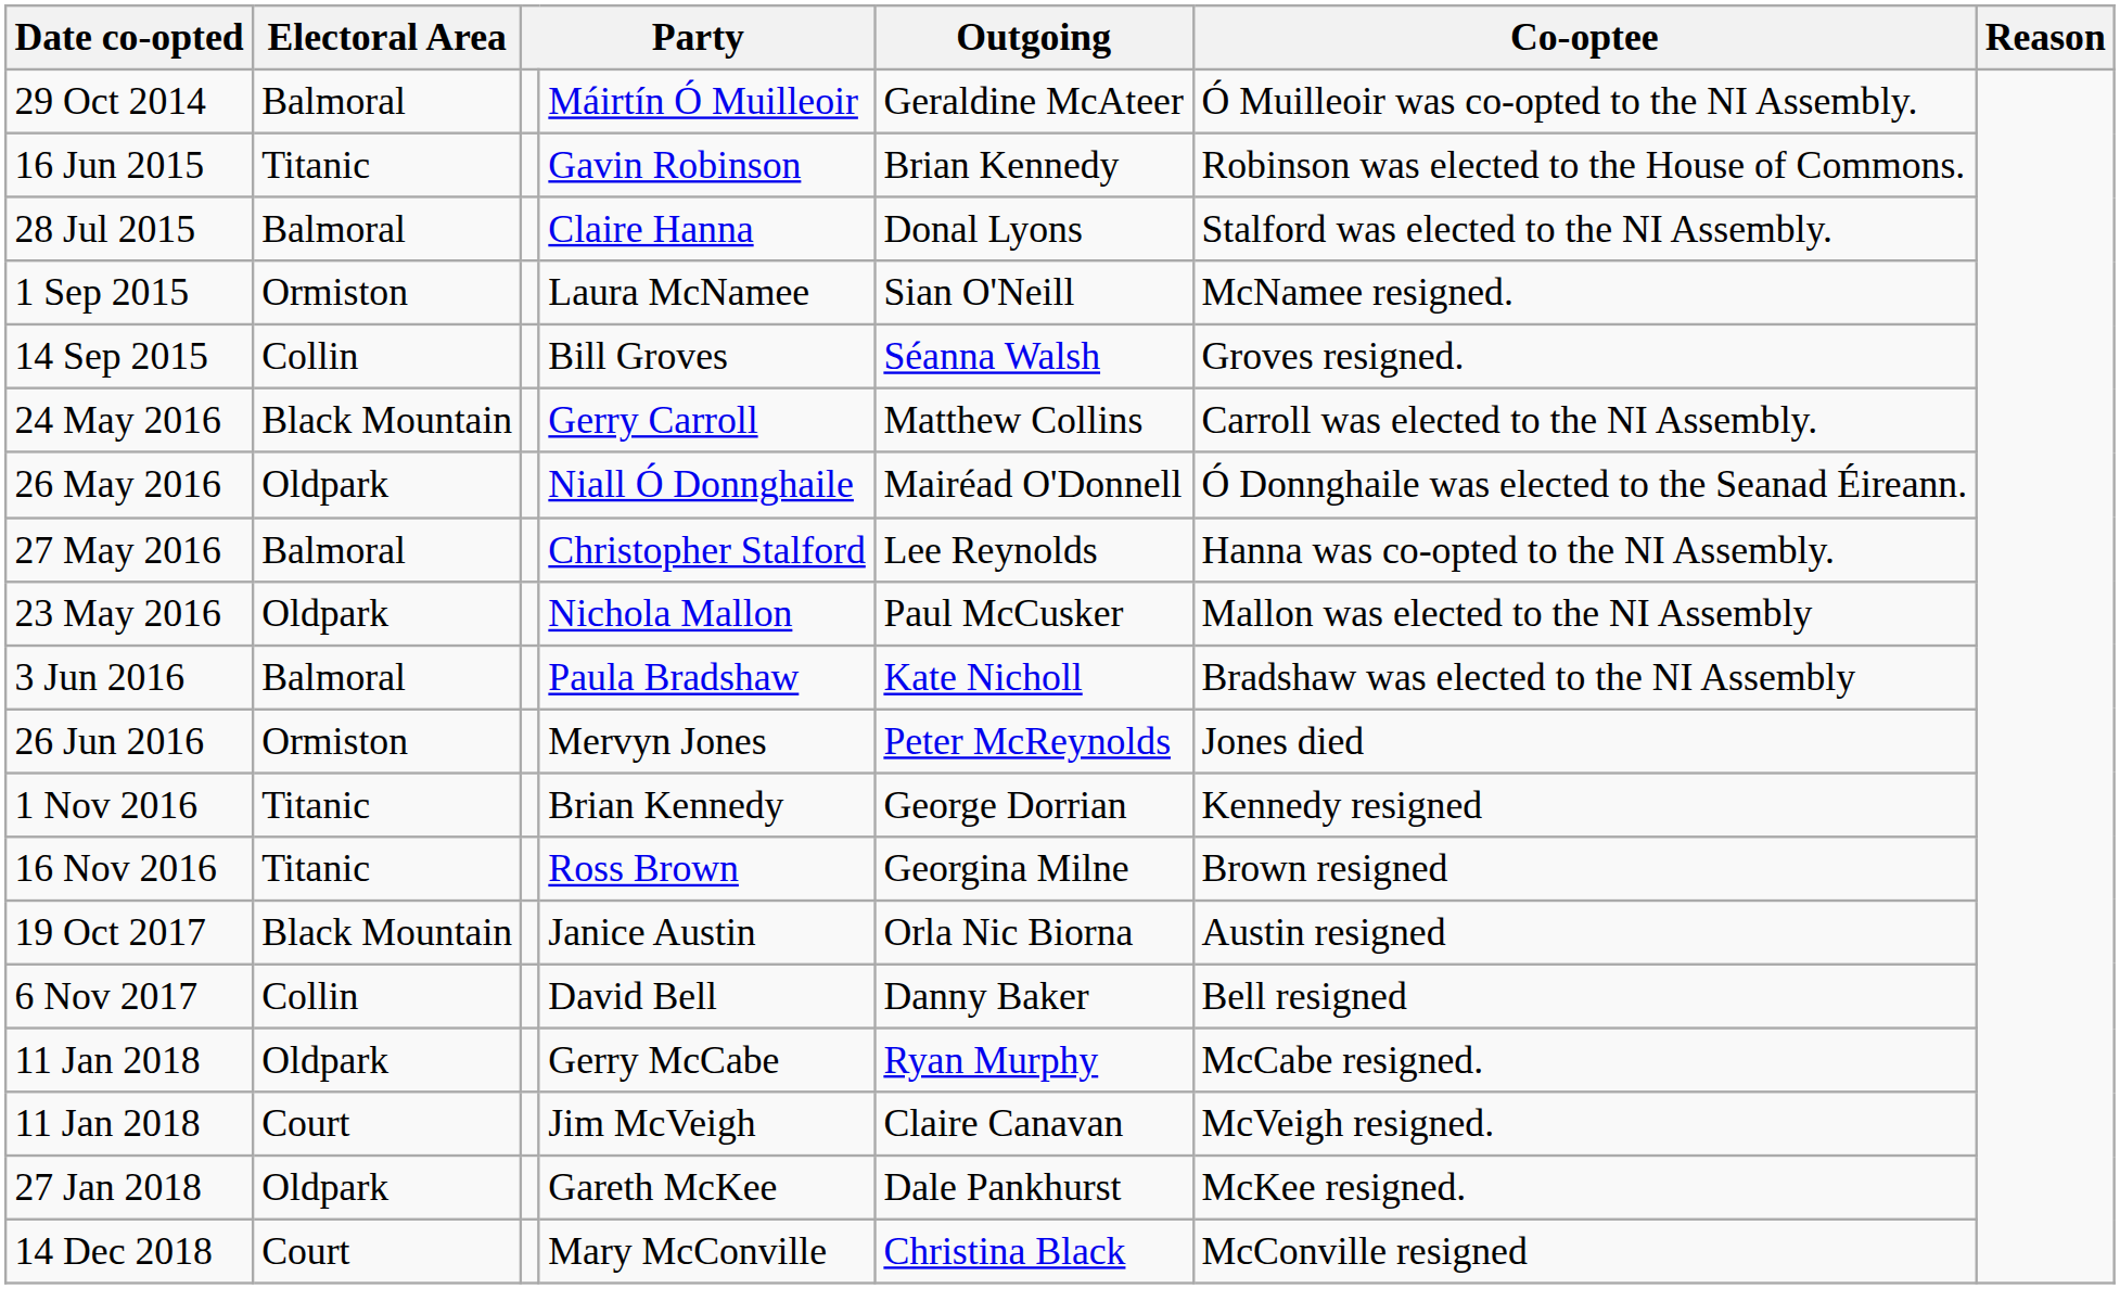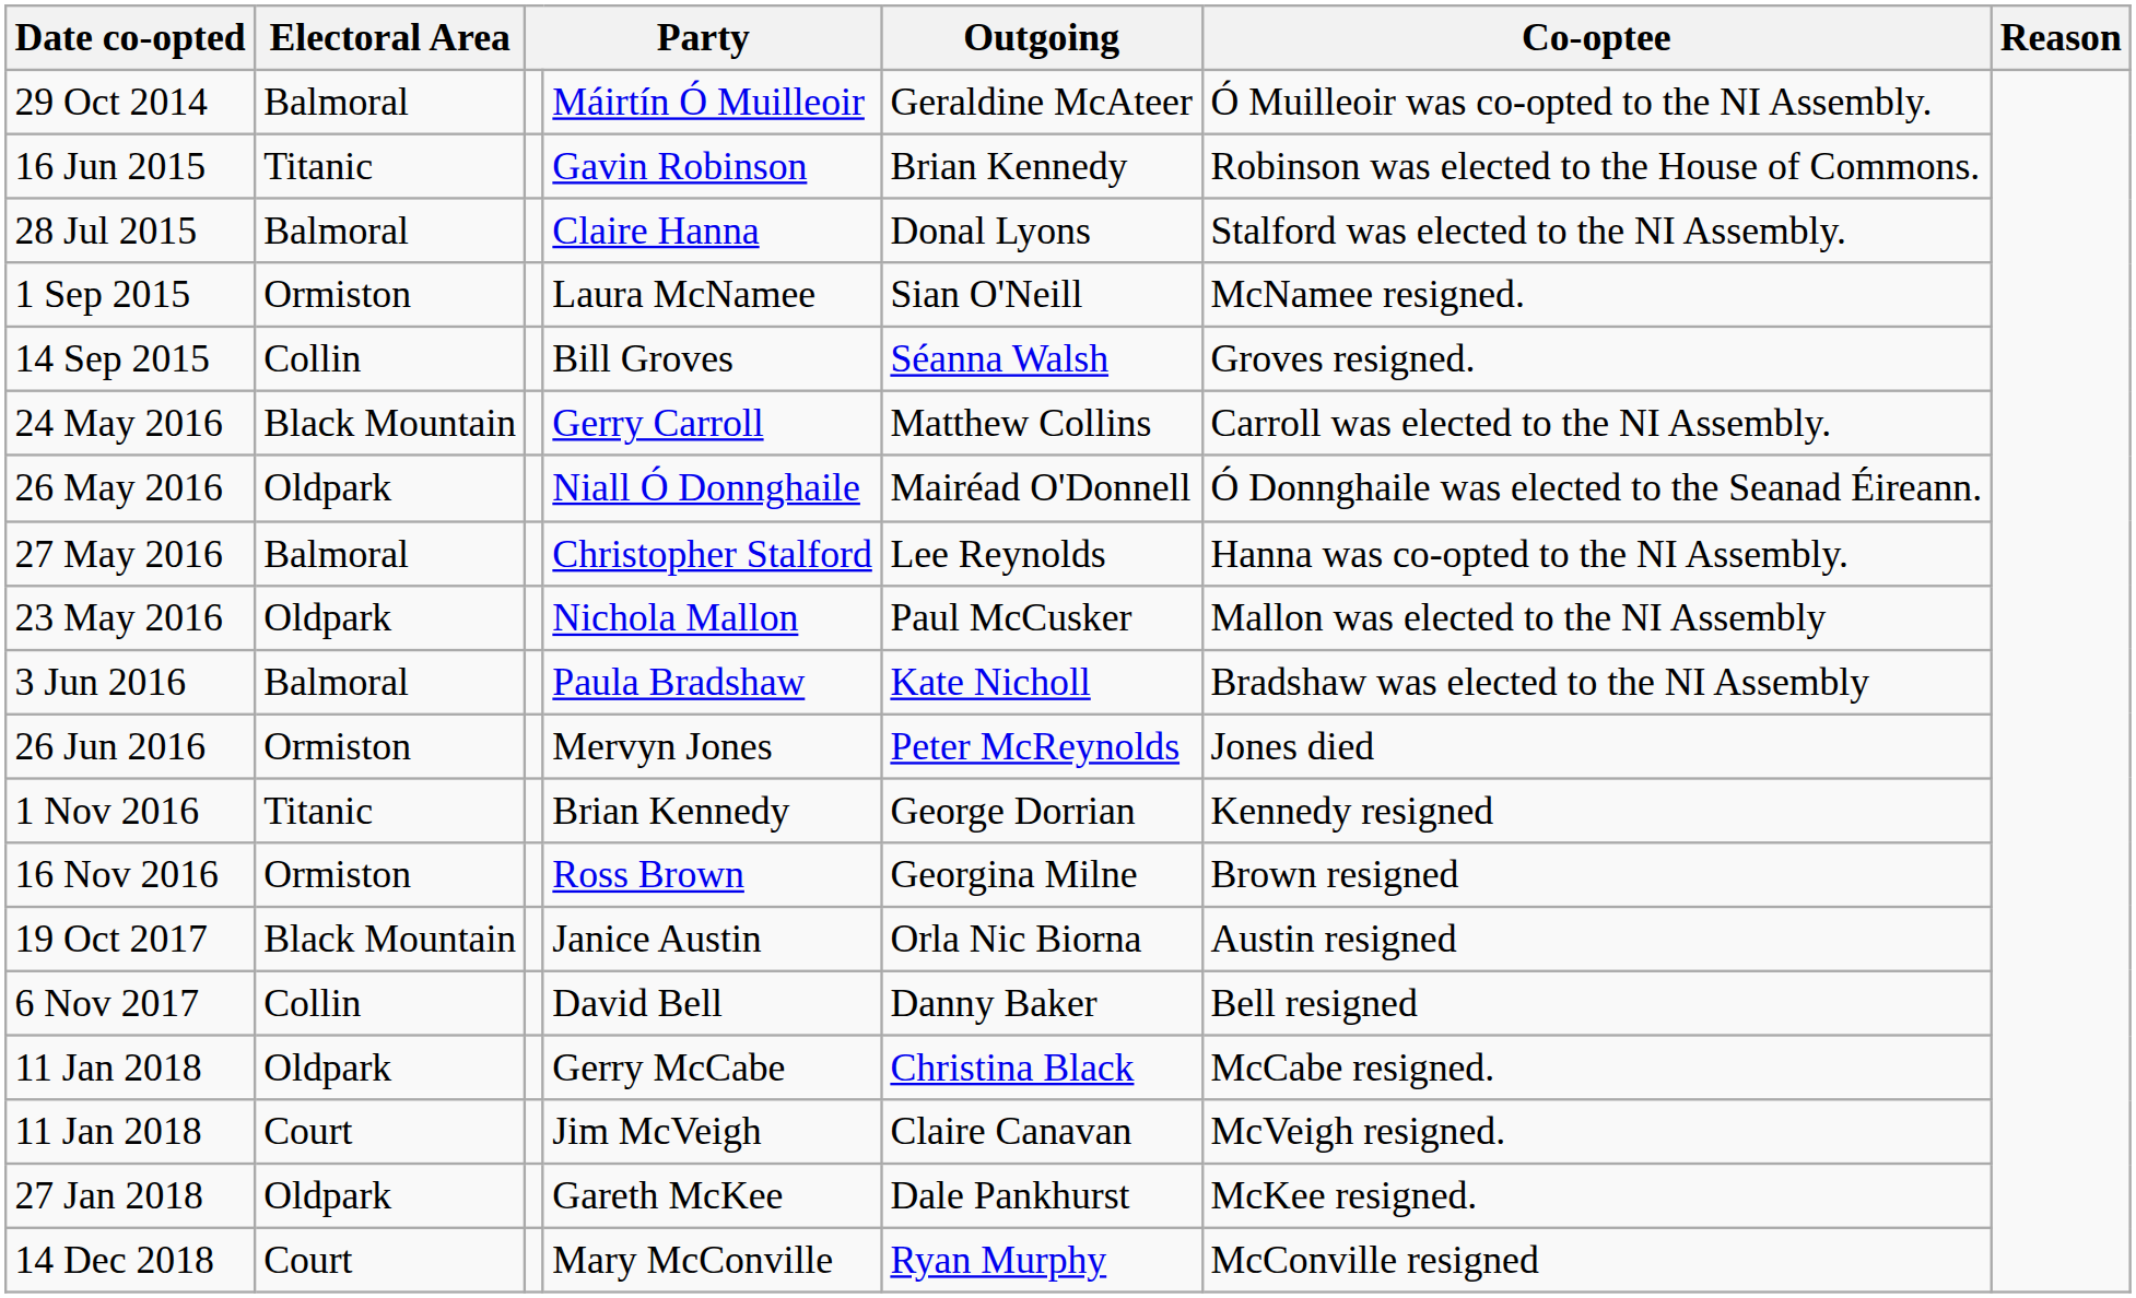 <table class="wikitable" style="font-size: 95%;">
 <tr>
 <th>Date co-opted</th>
 <th>Electoral Area</th>
 <th colspan="2">Party</th>
 <th>Outgoing</th>
 <th>Co-optee</th>
 <th>Reason</th>
 </tr>
 <tr>
 <td>29 Oct 2014</td>
 <td>Balmoral</td>
 <td></td>
 <td><a href='#'>Máirtín Ó Muilleoir</a></td>
 <td>Geraldine McAteer</td>
 <td>Ó Muilleoir was co-opted to the NI Assembly.</td>
 </tr>
 <tr>
 <td>16 Jun 2015</td>
 <td>Titanic</td>
 <td></td>
 <td><a href='#'>Gavin Robinson</a></td>
 <td>Brian Kennedy</td>
 <td>Robinson was elected to the House of Commons.</td>
 </tr>
 <tr>
 <td>28 Jul 2015</td>
 <td>Balmoral</td>
 <td></td>
 <td><a href='#'>Claire Hanna</a></td>
 <td>Donal Lyons</td>
 <td>Stalford was elected to the NI Assembly.</td>
 </tr>
 <tr>
 <td>1 Sep 2015</td>
 <td>Ormiston</td>
 <td></td>
 <td>Laura McNamee</td>
 <td>Sian O'Neill</td>
 <td>McNamee resigned.</td>
 </tr>
 <tr>
 <td>14 Sep 2015</td>
 <td>Collin</td>
 <td></td>
 <td>Bill Groves</td>
 <td><a href='#'>Séanna Walsh</a></td>
 <td>Groves resigned.</td>
 </tr>
 <tr>
 <td>24 May 2016</td>
 <td>Black Mountain</td>
 <td></td>
 <td><a href='#'>Gerry Carroll</a></td>
 <td>Matthew Collins</td>
 <td>Carroll was elected to the NI Assembly.</td>
 </tr>
 <tr>
 <td>26 May 2016</td>
 <td>Oldpark</td>
 <td></td>
 <td><a href='#'>Niall Ó Donnghaile</a></td>
 <td>Mairéad O'Donnell</td>
 <td>Ó Donnghaile was elected to the Seanad Éireann.</td>
 </tr>
 <tr>
 <td>27 May 2016</td>
 <td>Balmoral</td>
 <td></td>
 <td><a href='#'>Christopher Stalford</a></td>
 <td>Lee Reynolds</td>
 <td>Hanna was co-opted to the NI Assembly.</td>
 </tr>
 <tr>
 <td>23 May 2016</td>
 <td>Oldpark</td>
 <td></td>
 <td><a href='#'>Nichola Mallon</a></td>
 <td>Paul McCusker</td>
 <td>Mallon was elected to the NI Assembly</td>
 </tr>
 <tr>
 <td>3 Jun 2016</td>
 <td>Balmoral</td>
 <td></td>
 <td><a href='#'>Paula Bradshaw</a></td>
 <td><a href='#'>Kate Nicholl</a></td>
 <td>Bradshaw was elected to the NI Assembly</td>
 </tr>
 <tr>
 <td>26 Jun 2016</td>
 <td>Ormiston</td>
 <td></td>
 <td>Mervyn Jones</td>
 <td><a href='#'>Peter McReynolds</a></td>
 <td>Jones died</td>
 </tr>
 <tr>
 <td>1 Nov 2016</td>
 <td>Titanic</td>
 <td></td>
 <td>Brian Kennedy</td>
 <td>George Dorrian</td>
 <td>Kennedy resigned</td>
 </tr>
 <tr>
 <td>16 Nov 2016</td>
-<td>Titanic</td>
+<td>Ormiston</td>
 <td></td>
 <td><a href='#'>Ross Brown</a></td>
 <td>Georgina Milne</td>
 <td>Brown resigned</td>
 </tr>
 <tr>
 <td>19 Oct 2017</td>
 <td>Black Mountain</td>
 <td></td>
 <td>Janice Austin</td>
 <td>Orla Nic Biorna</td>
 <td>Austin resigned</td>
 </tr>
 <tr>
 <td>6 Nov 2017</td>
 <td>Collin</td>
 <td></td>
 <td>David Bell</td>
 <td>Danny Baker</td>
 <td>Bell resigned</td>
 </tr>
 <tr>
 <td>11 Jan 2018</td>
 <td>Oldpark</td>
 <td></td>
 <td>Gerry McCabe</td>
-<td><a href='#'>Ryan Murphy</a></td>
+<td><a href='#'>Christina Black</a></td>
 <td>McCabe resigned.</td>
 </tr>
 <tr>
 <td>11 Jan 2018</td>
 <td>Court</td>
 <td></td>
 <td>Jim McVeigh</td>
 <td>Claire Canavan</td>
 <td>McVeigh resigned.</td>
 </tr>
 <tr>
 <td>27 Jan 2018</td>
 <td>Oldpark</td>
 <td></td>
 <td>Gareth McKee</td>
 <td>Dale Pankhurst</td>
 <td>McKee resigned.</td>
 </tr>
 <tr>
 <td>14 Dec 2018</td>
 <td>Court</td>
 <td></td>
 <td>Mary McConville</td>
-<td><a href='#'>Christina Black</a></td>
+<td><a href='#'>Ryan Murphy</a></td>
 <td>McConville resigned</td>
 </tr>
 </table>
